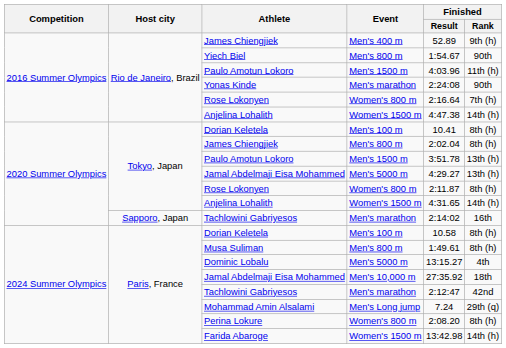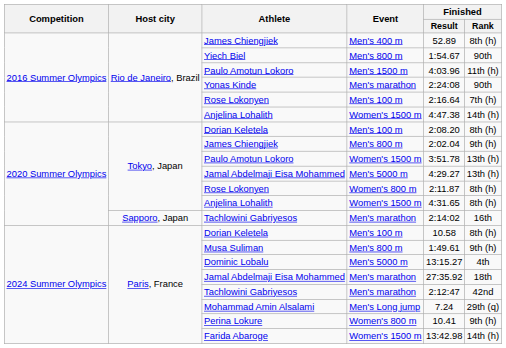 <table class="wikitable" style="font-size:90%">
 <tr>
 <th rowspan="2">Competition</th>
 <th rowspan="2">Host city</th>
 <th rowspan="2">Athlete</th>
 <th rowspan="2">Event</th>
 <th colspan="2">Finished</th>
 </tr>
 <tr style="font-size:95%">
 <th>Result</th>
 <th>Rank</th>
 </tr>
 <tr align=center>
 <td rowspan="6"><a href='#'>2016 Summer Olympics</a></td>
 <td rowspan="6"><a href='#'>Rio de Janeiro</a>, Brazil</td>
 <td align=left><a href='#'>James Chiengjiek</a></td>
 <td align=left><a href='#'>Men's 400 m</a></td>
 <td>52.89</td>
-<td>9th (h)</td>
+<td>8th (h)</td>
 </tr>
 <tr align=center>
 <td align=left><a href='#'>Yiech Biel</a></td>
 <td align=left><a href='#'>Men's 800 m</a></td>
 <td>1:54.67</td>
 <td>90th</td>
 </tr>
 <tr align=center>
 <td align=left><a href='#'>Paulo Amotun Lokoro</a></td>
 <td align=left><a href='#'>Men's 1500 m</a></td>
 <td>4:03.96</td>
 <td>11th (h)</td>
 </tr>
 <tr align=center>
 <td align=left><a href='#'>Yonas Kinde</a></td>
 <td align=left><a href='#'>Men's marathon</a></td>
 <td>2:24:08</td>
 <td>90th</td>
 </tr>
 <tr align=center>
 <td align=left><a href='#'>Rose Lokonyen</a></td>
-<td align=left><a href='#'>Women's 800 m</a></td>
+<td align=left><a href='#'>Men's 100 m</a></td>
 <td>2:16.64</td>
 <td>7th (h)</td>
 </tr>
 <tr align=center>
 <td align=left><a href='#'>Anjelina Lohalith</a></td>
 <td align=left><a href='#'>Women's 1500 m</a></td>
 <td>4:47.38</td>
 <td>14th (h)</td>
 </tr>
 <tr align=center>
 <td rowspan="7"><a href='#'>2020 Summer Olympics</a></td>
 <td rowspan="6"><a href='#'>Tokyo</a>, Japan</td>
 <td align=left><a href='#'>Dorian Keletela</a></td>
 <td align=left><a href='#'>Men's 100 m</a></td>
-<td>10.41</td>
+<td>2:08.20</td>
 <td>8th (h)</td>
 </tr>
 <tr align=center>
 <td align=left><a href='#'>James Chiengjiek</a></td>
 <td align=left><a href='#'>Men's 800 m</a></td>
 <td>2:02.04</td>
-<td>8th (h)</td>
+<td>9th (h)</td>
 </tr>
 <tr align=center>
 <td align=left><a href='#'>Paulo Amotun Lokoro</a></td>
-<td align=left><a href='#'>Men's 1500 m</a></td>
+<td align=left><a href='#'>Women's 1500 m</a></td>
 <td>3:51.78</td>
 <td>13th (h)</td>
 </tr>
 <tr align=center>
 <td align=left><a href='#'>Jamal Abdelmaji Eisa Mohammed</a></td>
 <td align=left><a href='#'>Men's 5000 m</a></td>
 <td>4:29.27</td>
 <td>13th (h)</td>
 </tr>
 <tr align=center>
 <td align=left><a href='#'>Rose Lokonyen</a></td>
 <td align=left><a href='#'>Women's 800 m</a></td>
 <td>2:11.87</td>
 <td>8th (h)</td>
 </tr>
 <tr align=center>
 <td align=left><a href='#'>Anjelina Lohalith</a></td>
 <td align=left><a href='#'>Women's 1500 m</a></td>
 <td>4:31.65</td>
-<td>14th (h)</td>
+<td>8th (h)</td>
 </tr>
 <tr align=center>
 <td><a href='#'>Sapporo</a>, Japan</td>
 <td align=left><a href='#'>Tachlowini Gabriyesos</a></td>
 <td align=left><a href='#'>Men's marathon</a></td>
 <td>2:14:02</td>
 <td>16th</td>
 </tr>
 <tr align=center>
 <td rowspan="8"><a href='#'>2024 Summer Olympics</a></td>
 <td rowspan="8"><a href='#'>Paris</a>, France</td>
 <td align=left><a href='#'>Dorian Keletela</a></td>
 <td align=left><a href='#'>Men's 100 m</a></td>
 <td>10.58</td>
 <td>8th (h)</td>
 </tr>
 <tr align=center>
 <td align=left><a href='#'>Musa Suliman</a></td>
 <td align=left><a href='#'>Men's 800 m</a></td>
 <td>1:49.61</td>
-<td>8th (h)</td>
+<td>9th (h)</td>
 </tr>
 <tr align=center>
 <td align=left><a href='#'>Dominic Lobalu</a></td>
 <td align=left><a href='#'>Men's 5000 m</a></td>
 <td>13:15.27</td>
 <td>4th</td>
 </tr>
 <tr align=center>
 <td align=left><a href='#'>Jamal Abdelmaji Eisa Mohammed</a></td>
-<td align=left><a href='#'>Men's 10,000 m</a></td>
+<td align=left><a href='#'>Men's marathon</a></td>
 <td>27:35.92</td>
 <td>18th</td>
 </tr>
 <tr align=center>
 <td align=left><a href='#'>Tachlowini Gabriyesos</a></td>
 <td align=left><a href='#'>Men's marathon</a></td>
 <td>2:12:47</td>
 <td>42nd</td>
 </tr>
 <tr align=center>
 <td align=left><a href='#'>Mohammad Amin Alsalami</a></td>
 <td align=left><a href='#'>Men's Long jump</a></td>
 <td>7.24</td>
 <td>29th (q)</td>
 </tr>
 <tr align=center>
 <td align=left><a href='#'>Perina Lokure</a></td>
 <td align=left><a href='#'>Women's 800 m</a></td>
-<td>2:08.20</td>
-<td>8th (h)</td>
+<td>10.41</td>
+<td>9th (h)</td>
 </tr>
 <tr align=center>
 <td align=left><a href='#'>Farida Abaroge</a></td>
 <td align=left><a href='#'>Women's 1500 m</a></td>
 <td>13:42.98</td>
 <td>14th (h)</td>
 </tr>
 </table>
